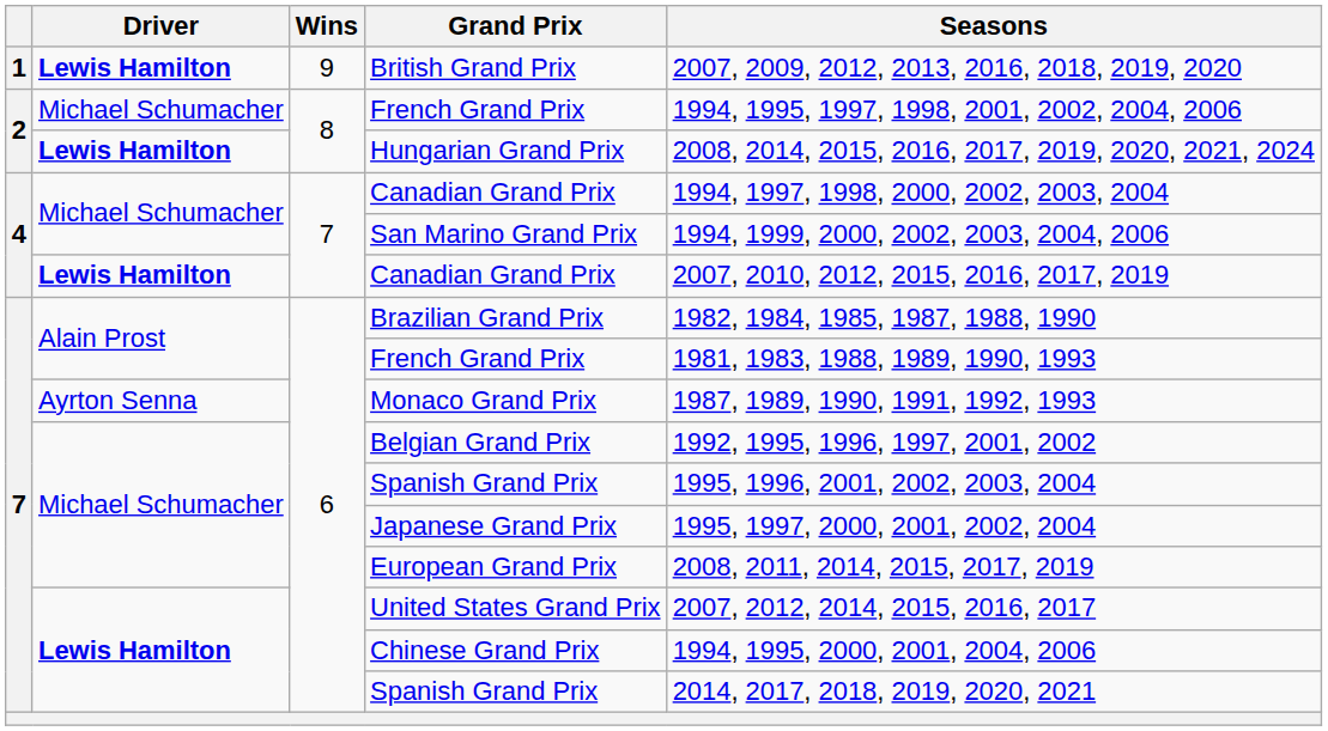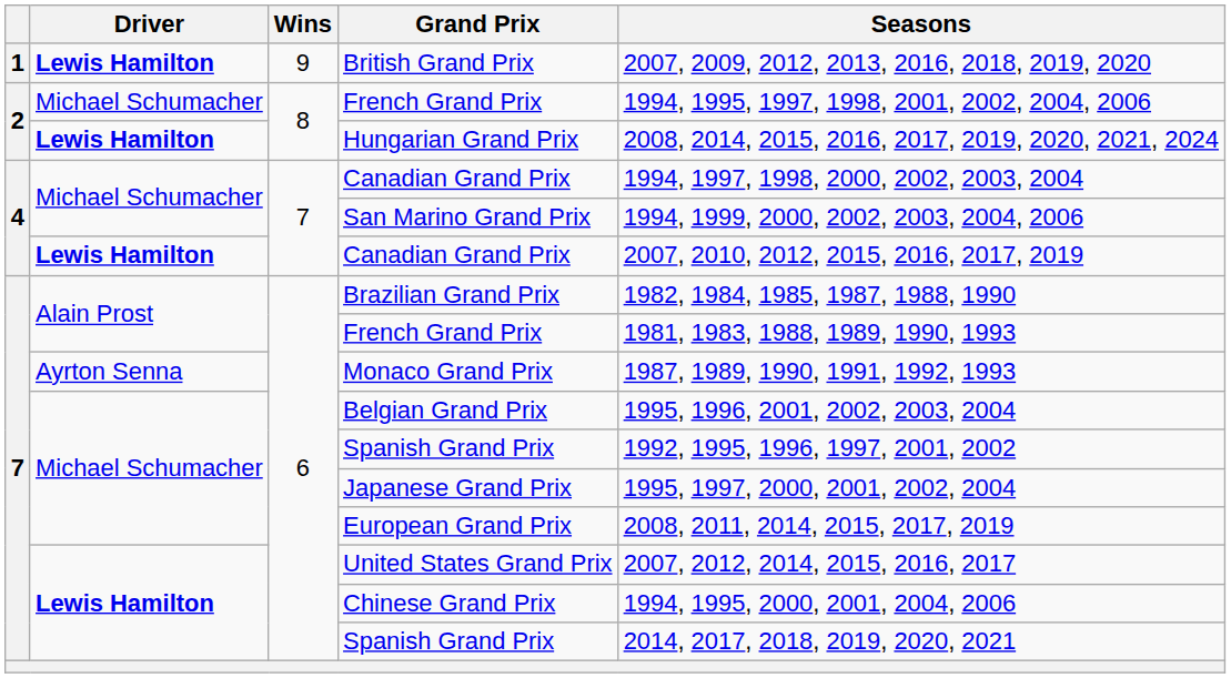 <table class="wikitable sortable">
 <tr>
 <th></th>
 <th>Driver</th>
 <th>Wins</th>
 <th>Grand Prix</th>
 <th class="unsortable">Seasons</th>
 </tr>
 <tr>
 <th>1</th>
 <td> <strong><a href='#'>Lewis Hamilton</a></strong></td>
 <td align=center>9</td>
 <td><a href='#'>British Grand Prix</a></td>
 <td><a href='#'>2007</a>, <a href='#'>2009</a>, <a href='#'>2012</a>, <a href='#'>2013</a>, <a href='#'>2016</a>, <a href='#'>2018</a>, <a href='#'>2019</a>, <a href='#'>2020</a></td>
 </tr>
 <tr>
 <th rowspan=2>2</th>
 <td> <a href='#'>Michael Schumacher</a></td>
 <td align=center rowspan=2>8</td>
 <td><a href='#'>French Grand Prix</a></td>
 <td><a href='#'>1994</a>, <a href='#'>1995</a>, <a href='#'>1997</a>, <a href='#'>1998</a>, <a href='#'>2001</a>, <a href='#'>2002</a>, <a href='#'>2004</a>, <a href='#'>2006</a></td>
 </tr>
 <tr>
 <td> <strong><a href='#'>Lewis Hamilton</a></strong></td>
 <td><a href='#'>Hungarian Grand Prix</a></td>
 <td><a href='#'>2008</a>, <a href='#'>2014</a>, <a href='#'>2015</a>, <a href='#'>2016</a>, <a href='#'>2017</a>, <a href='#'>2019</a>, <a href='#'>2020</a>, <a href='#'>2021</a>, <a href='#'>2024</a></td>
 </tr>
 <tr>
 <th rowspan=3>4</th>
 <td rowspan=2> <a href='#'>Michael Schumacher</a></td>
 <td align=center rowspan=3>7</td>
 <td><a href='#'>Canadian Grand Prix</a></td>
 <td><a href='#'>1994</a>, <a href='#'>1997</a>, <a href='#'>1998</a>, <a href='#'>2000</a>, <a href='#'>2002</a>, <a href='#'>2003</a>, <a href='#'>2004</a></td>
 </tr>
 <tr>
 <td><a href='#'>San Marino Grand Prix</a></td>
 <td><a href='#'>1994</a>, <a href='#'>1999</a>, <a href='#'>2000</a>, <a href='#'>2002</a>, <a href='#'>2003</a>, <a href='#'>2004</a>, <a href='#'>2006</a></td>
 </tr>
 <tr>
 <td rowspan=1> <strong><a href='#'>Lewis Hamilton</a></strong></td>
 <td><a href='#'>Canadian Grand Prix</a></td>
 <td><a href='#'>2007</a>, <a href='#'>2010</a>, <a href='#'>2012</a>, <a href='#'>2015</a>, <a href='#'>2016</a>, <a href='#'>2017</a>, <a href='#'>2019</a></td>
 </tr>
 <tr>
 <th rowspan=10>7</th>
 <td rowspan=2> <a href='#'>Alain Prost</a></td>
 <td align=center rowspan=10>6</td>
 <td><a href='#'>Brazilian Grand Prix</a></td>
 <td><a href='#'>1982</a>, <a href='#'>1984</a>, <a href='#'>1985</a>, <a href='#'>1987</a>, <a href='#'>1988</a>, <a href='#'>1990</a></td>
 </tr>
 <tr>
 <td><a href='#'>French Grand Prix</a></td>
 <td><a href='#'>1981</a>, <a href='#'>1983</a>, <a href='#'>1988</a>, <a href='#'>1989</a>, <a href='#'>1990</a>, <a href='#'>1993</a></td>
 </tr>
 <tr>
 <td> <a href='#'>Ayrton Senna</a></td>
 <td><a href='#'>Monaco Grand Prix</a></td>
 <td><a href='#'>1987</a>, <a href='#'>1989</a>, <a href='#'>1990</a>, <a href='#'>1991</a>, <a href='#'>1992</a>, <a href='#'>1993</a></td>
 </tr>
 <tr>
 <td rowspan=4> <a href='#'>Michael Schumacher</a></td>
 <td><a href='#'>Belgian Grand Prix</a></td>
-<td><a href='#'>1992</a>, <a href='#'>1995</a>, <a href='#'>1996</a>, <a href='#'>1997</a>, <a href='#'>2001</a>, <a href='#'>2002</a></td>
+<td><a href='#'>1995</a>, <a href='#'>1996</a>, <a href='#'>2001</a>, <a href='#'>2002</a>, <a href='#'>2003</a>, <a href='#'>2004</a></td>
 </tr>
 <tr>
 <td><a href='#'>Spanish Grand Prix</a></td>
-<td><a href='#'>1995</a>, <a href='#'>1996</a>, <a href='#'>2001</a>, <a href='#'>2002</a>, <a href='#'>2003</a>, <a href='#'>2004</a></td>
+<td><a href='#'>1992</a>, <a href='#'>1995</a>, <a href='#'>1996</a>, <a href='#'>1997</a>, <a href='#'>2001</a>, <a href='#'>2002</a></td>
 </tr>
 <tr>
 <td><a href='#'>Japanese Grand Prix</a></td>
 <td><a href='#'>1995</a>, <a href='#'>1997</a>, <a href='#'>2000</a>, <a href='#'>2001</a>, <a href='#'>2002</a>, <a href='#'>2004</a></td>
 </tr>
 <tr>
 <td><a href='#'>European Grand Prix</a></td>
 <td><a href='#'>2008</a>, <a href='#'>2011</a>, <a href='#'>2014</a>, <a href='#'>2015</a>, <a href='#'>2017</a>, <a href='#'>2019</a></td>
 </tr>
 <tr>
 <td rowspan=3> <strong><a href='#'>Lewis Hamilton</a></strong></td>
 <td><a href='#'>United States Grand Prix</a></td>
 <td><a href='#'>2007</a>, <a href='#'>2012</a>, <a href='#'>2014</a>, <a href='#'>2015</a>, <a href='#'>2016</a>, <a href='#'>2017</a></td>
 </tr>
 <tr>
 <td><a href='#'>Chinese Grand Prix</a></td>
 <td><a href='#'>1994</a>, <a href='#'>1995</a>, <a href='#'>2000</a>, <a href='#'>2001</a>, <a href='#'>2004</a>, <a href='#'>2006</a></td>
 </tr>
 <tr>
 <td><a href='#'>Spanish Grand Prix</a></td>
 <td><a href='#'>2014</a>, <a href='#'>2017</a>, <a href='#'>2018</a>, <a href='#'>2019</a>, <a href='#'>2020</a>, <a href='#'>2021</a></td>
 </tr>
 <tr>
 <th colspan=5></th>
 </tr>
 </table>
